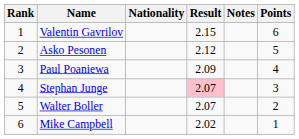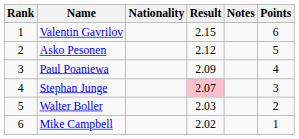 <table class="wikitable sortable" style="text-align:center">
 <tr>
 <th>Rank</th>
 <th>Name</th>
 <th>Nationality</th>
 <th>Result</th>
 <th>Notes</th>
 <th>Points</th>
 </tr>
 <tr>
 <td>1</td>
 <td align=left><a href='#'>Valentin Gavrilov</a></td>
 <td align=left></td>
 <td>2.15</td>
 <td></td>
 <td>6</td>
 </tr>
 <tr>
 <td>2</td>
 <td align=left><a href='#'>Asko Pesonen</a></td>
 <td align=left></td>
 <td>2.12</td>
 <td></td>
 <td>5</td>
 </tr>
 <tr>
 <td>3</td>
 <td align=left><a href='#'>Paul Poaniewa</a></td>
 <td align=left></td>
 <td>2.09</td>
 <td></td>
 <td>4</td>
 </tr>
 <tr>
 <td>4</td>
 <td align=left><a href='#'>Stephan Junge</a></td>
 <td align=left></td>
 <td style="background: pink;">2.07</td>
 <td></td>
 <td>3</td>
 </tr>
 <tr>
 <td>5</td>
 <td align=left><a href='#'>Walter Boller</a></td>
 <td align=left></td>
-<td>2.07</td>
+<td>2.03</td>
 <td></td>
 <td>2</td>
 </tr>
 <tr>
 <td>6</td>
 <td align=left><a href='#'>Mike Campbell</a></td>
 <td align=left></td>
 <td>2.02</td>
 <td></td>
 <td>1</td>
 </tr>
 </table>
